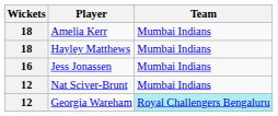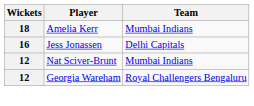 <table class="wikitable">
 <tr>
 <th>Wickets</th>
 <th>Player</th>
 <th>Team</th>
 </tr>
 <tr>
 <th>18</th>
 <td><a href='#'>Amelia Kerr</a></td>
 <td><a href='#'>Mumbai Indians</a></td>
 </tr>
 <tr>
-<th>18</th>
-<td><a href='#'>Hayley Matthews</a></td>
-<td><a href='#'>Mumbai Indians</a></td>
-</tr>
-<tr>
 <th>16</th>
 <td><a href='#'>Jess Jonassen</a></td>
-<td><a href='#'>Mumbai Indians</a></td>
+<td><a href='#'>Delhi Capitals</a></td>
 </tr>
 <tr>
 <th>12</th>
 <td><a href='#'>Nat Sciver-Brunt</a></td>
 <td><a href='#'>Mumbai Indians</a></td>
 </tr>
 <tr>
 <th>12</th>
 <td><a href='#'>Georgia Wareham</a></td>
-<td style="background: paleturquoise;"><a href='#'>Royal Challengers Bengaluru</a></td>
+<td><a href='#'>Royal Challengers Bengaluru</a></td>
 </tr>
 </table>
